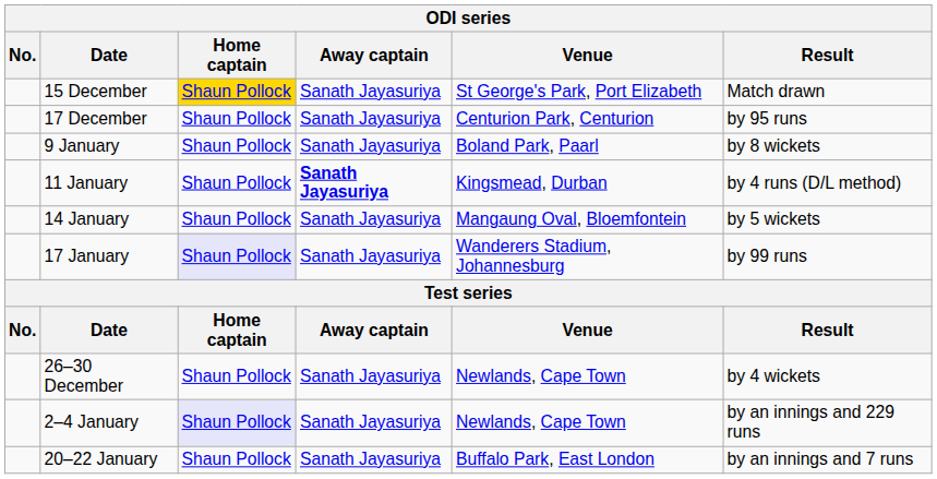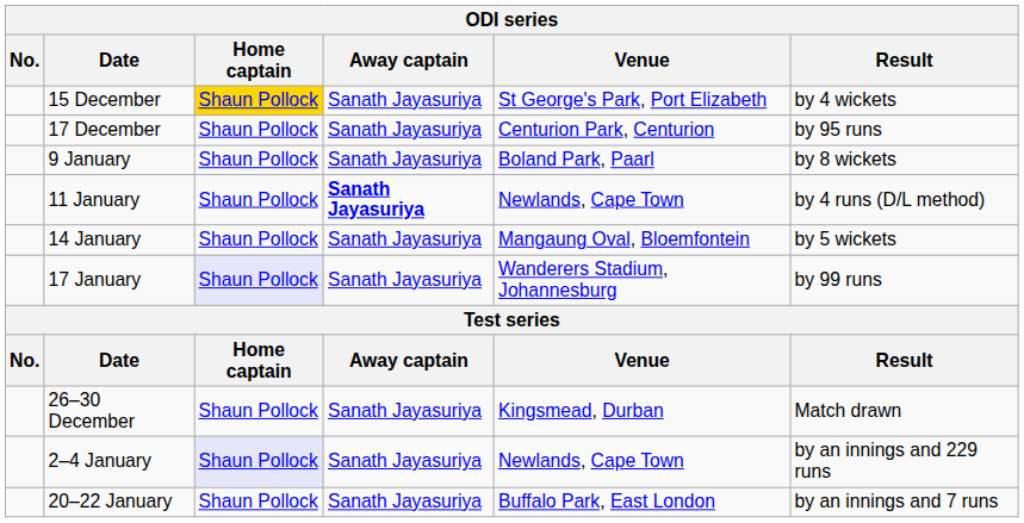 <table class="wikitable">
 <tr>
 <th colspan="9">ODI series</th>
 </tr>
 <tr>
 <th>No.</th>
 <th>Date</th>
 <th>Home captain</th>
 <th>Away captain</th>
 <th>Venue</th>
 <th>Result</th>
 </tr>
 <tr>
 <td></td>
 <td>15 December</td>
 <td style="background: gold;"><a href='#'>Shaun Pollock</a></td>
 <td><a href='#'>Sanath Jayasuriya</a></td>
 <td><a href='#'>St George's Park</a>, <a href='#'>Port Elizabeth</a></td>
-<td>Match drawn</td>
+<td> by 4 wickets</td>
 </tr>
 <tr>
 <td></td>
 <td>17 December</td>
 <td><a href='#'>Shaun Pollock</a></td>
 <td><a href='#'>Sanath Jayasuriya</a></td>
 <td><a href='#'>Centurion Park</a>, <a href='#'>Centurion</a></td>
 <td> by 95 runs</td>
 </tr>
 <tr>
 <td></td>
 <td>9 January</td>
 <td><a href='#'>Shaun Pollock</a></td>
 <td><a href='#'>Sanath Jayasuriya</a></td>
 <td><a href='#'>Boland Park</a>, <a href='#'>Paarl</a></td>
 <td> by 8 wickets</td>
 </tr>
 <tr>
 <td></td>
 <td>11 January</td>
 <td><a href='#'>Shaun Pollock</a></td>
 <td><strong><a href='#'>Sanath Jayasuriya</a></strong></td>
-<td><a href='#'>Kingsmead</a>, <a href='#'>Durban</a></td>
+<td><a href='#'>Newlands</a>, <a href='#'>Cape Town</a></td>
 <td> by 4 runs (D/L method)</td>
 </tr>
 <tr>
 <td></td>
 <td>14 January</td>
 <td><a href='#'>Shaun Pollock</a></td>
 <td><a href='#'>Sanath Jayasuriya</a></td>
 <td><a href='#'>Mangaung Oval</a>, <a href='#'>Bloemfontein</a></td>
 <td> by 5 wickets</td>
 </tr>
 <tr>
 <td></td>
 <td>17 January</td>
 <td style="background: lavender;"><a href='#'>Shaun Pollock</a></td>
 <td><a href='#'>Sanath Jayasuriya</a></td>
 <td><a href='#'>Wanderers Stadium</a>, <a href='#'>Johannesburg</a></td>
 <td> by 99 runs</td>
 </tr>
 <tr>
 <th colspan="9">Test series</th>
 </tr>
 <tr>
 <th>No.</th>
 <th>Date</th>
 <th>Home captain</th>
 <th>Away captain</th>
 <th>Venue</th>
 <th>Result</th>
 </tr>
 <tr>
 <td></td>
 <td>26–30 December</td>
 <td><a href='#'>Shaun Pollock</a></td>
 <td><a href='#'>Sanath Jayasuriya</a></td>
-<td><a href='#'>Newlands</a>, <a href='#'>Cape Town</a></td>
-<td> by 4 wickets</td>
+<td><a href='#'>Kingsmead</a>, <a href='#'>Durban</a></td>
+<td>Match drawn</td>
 </tr>
 <tr>
 <td></td>
 <td>2–4 January</td>
 <td style="background: lavender;"><a href='#'>Shaun Pollock</a></td>
 <td><a href='#'>Sanath Jayasuriya</a></td>
 <td><a href='#'>Newlands</a>, <a href='#'>Cape Town</a></td>
 <td> by an innings and 229 runs</td>
 </tr>
 <tr>
 <td></td>
 <td>20–22 January</td>
 <td><a href='#'>Shaun Pollock</a></td>
 <td><a href='#'>Sanath Jayasuriya</a></td>
 <td><a href='#'>Buffalo Park</a>, <a href='#'>East London</a></td>
 <td> by an innings and 7 runs</td>
 </tr>
 </table>
